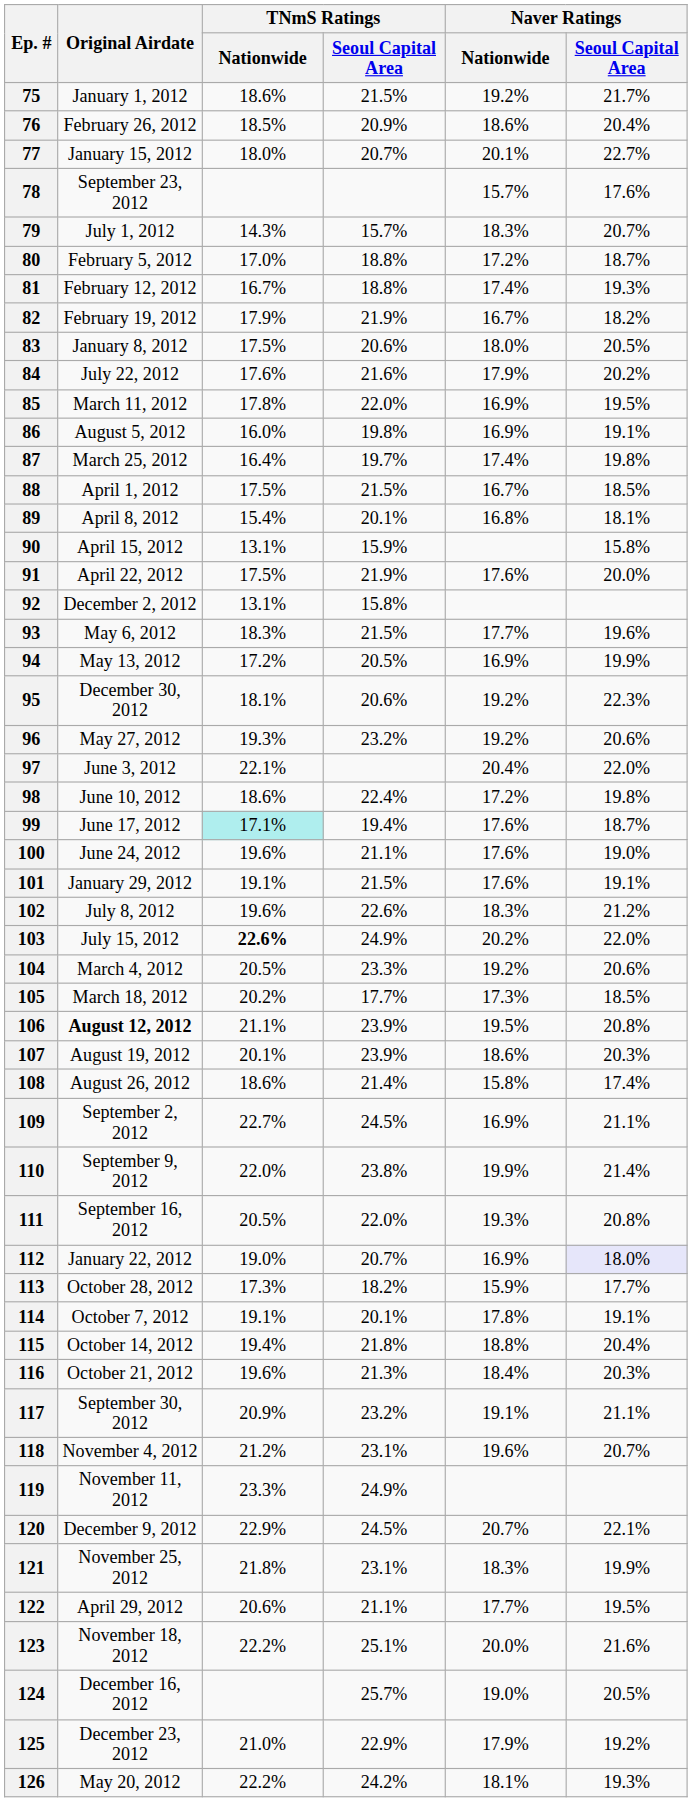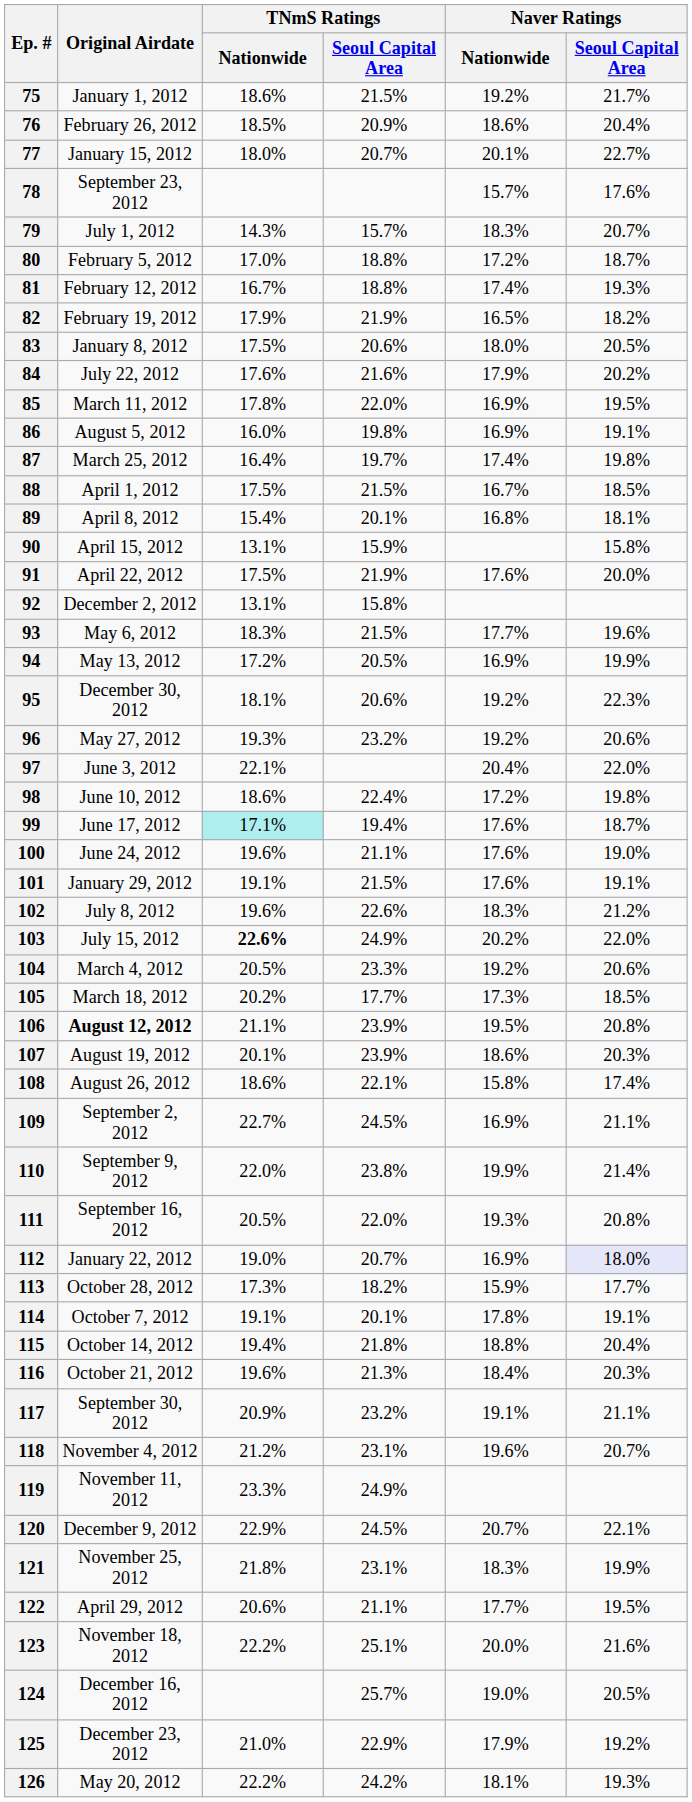 <table class=wikitable style="text-align:center">
 <tr>
 <th rowspan="2" style="width:40px;">Ep. #</th>
 <th rowspan="2" style="width:120px;">Original Airdate</th>
 <th colspan="2">TNmS Ratings</th>
 <th colspan="2">Naver Ratings</th>
 </tr>
 <tr>
 <th width=100>Nationwide</th>
 <th width=100><a href='#'>Seoul Capital Area</a></th>
 <th width=100>Nationwide</th>
 <th width=100><a href='#'>Seoul Capital Area</a></th>
 </tr>
 <tr>
 <th>75</th>
 <td>January 1, 2012</td>
 <td>18.6%</td>
 <td>21.5%</td>
 <td>19.2%</td>
 <td>21.7%</td>
 </tr>
 <tr>
 <th>76</th>
 <td>February 26, 2012</td>
 <td>18.5%</td>
 <td>20.9%</td>
 <td>18.6%</td>
 <td>20.4%</td>
 </tr>
 <tr>
 <th>77</th>
 <td>January 15, 2012</td>
 <td>18.0%</td>
 <td>20.7%</td>
 <td>20.1%</td>
 <td>22.7%</td>
 </tr>
 <tr>
 <th>78</th>
 <td>September 23, 2012</td>
 <td></td>
 <td></td>
 <td>15.7%</td>
 <td>17.6%</td>
 </tr>
 <tr>
 <th>79</th>
 <td>July 1, 2012</td>
 <td>14.3%</td>
 <td>15.7%</td>
 <td>18.3%</td>
 <td>20.7%</td>
 </tr>
 <tr>
 <th>80</th>
 <td>February 5, 2012</td>
 <td>17.0%</td>
 <td>18.8%</td>
 <td>17.2%</td>
 <td>18.7%</td>
 </tr>
 <tr>
 <th>81</th>
 <td>February 12, 2012</td>
 <td>16.7%</td>
 <td>18.8%</td>
 <td>17.4%</td>
 <td>19.3%</td>
 </tr>
 <tr>
 <th>82</th>
 <td>February 19, 2012</td>
 <td>17.9%</td>
 <td>21.9%</td>
-<td>16.7%</td>
+<td>16.5%</td>
 <td>18.2%</td>
 </tr>
 <tr>
 <th>83</th>
 <td>January 8, 2012</td>
 <td>17.5%</td>
 <td>20.6%</td>
 <td>18.0%</td>
 <td>20.5%</td>
 </tr>
 <tr>
 <th>84</th>
 <td>July 22, 2012</td>
 <td>17.6%</td>
 <td>21.6%</td>
 <td>17.9%</td>
 <td>20.2%</td>
 </tr>
 <tr>
 <th>85</th>
 <td>March 11, 2012</td>
 <td>17.8%</td>
 <td>22.0%</td>
 <td>16.9%</td>
 <td>19.5%</td>
 </tr>
 <tr>
 <th>86</th>
 <td>August 5, 2012</td>
 <td>16.0%</td>
 <td>19.8%</td>
 <td>16.9%</td>
 <td>19.1%</td>
 </tr>
 <tr>
 <th>87</th>
 <td>March 25, 2012</td>
 <td>16.4%</td>
 <td>19.7%</td>
 <td>17.4%</td>
 <td>19.8%</td>
 </tr>
 <tr>
 <th>88</th>
 <td>April 1, 2012</td>
 <td>17.5%</td>
 <td>21.5%</td>
 <td>16.7%</td>
 <td>18.5%</td>
 </tr>
 <tr>
 <th>89</th>
 <td>April 8, 2012</td>
 <td>15.4%</td>
 <td>20.1%</td>
 <td>16.8%</td>
 <td>18.1%</td>
 </tr>
 <tr>
 <th>90</th>
 <td>April 15, 2012</td>
 <td>13.1%</td>
 <td>15.9%</td>
 <td></td>
 <td>15.8%</td>
 </tr>
 <tr>
 <th>91</th>
 <td>April 22, 2012</td>
 <td>17.5%</td>
 <td>21.9%</td>
 <td>17.6%</td>
 <td>20.0%</td>
 </tr>
 <tr>
 <th>92</th>
 <td>December 2, 2012</td>
 <td>13.1%</td>
 <td>15.8%</td>
 <td></td>
 <td></td>
 </tr>
 <tr>
 <th>93</th>
 <td>May 6, 2012</td>
 <td>18.3%</td>
 <td>21.5%</td>
 <td>17.7%</td>
 <td>19.6%</td>
 </tr>
 <tr>
 <th>94</th>
 <td>May 13, 2012</td>
 <td>17.2%</td>
 <td>20.5%</td>
 <td>16.9%</td>
 <td>19.9%</td>
 </tr>
 <tr>
 <th>95</th>
 <td>December 30, 2012</td>
 <td>18.1%</td>
 <td>20.6%</td>
 <td>19.2%</td>
 <td>22.3%</td>
 </tr>
 <tr>
 <th>96</th>
 <td>May 27, 2012</td>
 <td>19.3%</td>
 <td>23.2%</td>
 <td>19.2%</td>
 <td>20.6%</td>
 </tr>
 <tr>
 <th>97</th>
 <td>June 3, 2012</td>
 <td>22.1%</td>
 <td></td>
 <td>20.4%</td>
 <td>22.0%</td>
 </tr>
 <tr>
 <th>98</th>
 <td>June 10, 2012</td>
 <td>18.6%</td>
 <td>22.4%</td>
 <td>17.2%</td>
 <td>19.8%</td>
 </tr>
 <tr>
 <th>99</th>
 <td>June 17, 2012</td>
 <td style="background: paleturquoise;">17.1%</td>
 <td>19.4%</td>
 <td>17.6%</td>
 <td>18.7%</td>
 </tr>
 <tr>
 <th>100</th>
 <td>June 24, 2012</td>
 <td>19.6%</td>
 <td>21.1%</td>
 <td>17.6%</td>
 <td>19.0%</td>
 </tr>
 <tr>
 <th>101</th>
 <td>January 29, 2012</td>
 <td>19.1%</td>
 <td>21.5%</td>
 <td>17.6%</td>
 <td>19.1%</td>
 </tr>
 <tr>
 <th>102</th>
 <td>July 8, 2012</td>
 <td>19.6%</td>
 <td>22.6%</td>
 <td>18.3%</td>
 <td>21.2%</td>
 </tr>
 <tr>
 <th>103</th>
 <td>July 15, 2012</td>
 <td><strong>22.6%</strong></td>
 <td>24.9%</td>
 <td>20.2%</td>
 <td>22.0%</td>
 </tr>
 <tr>
 <th>104</th>
 <td>March 4, 2012</td>
 <td>20.5%</td>
 <td>23.3%</td>
 <td>19.2%</td>
 <td>20.6%</td>
 </tr>
 <tr>
 <th>105</th>
 <td>March 18, 2012</td>
 <td>20.2%</td>
 <td>17.7%</td>
 <td>17.3%</td>
 <td>18.5%</td>
 </tr>
 <tr>
 <th>106</th>
 <td><strong>August 12, 2012</strong></td>
 <td>21.1%</td>
 <td>23.9%</td>
 <td>19.5%</td>
 <td>20.8%</td>
 </tr>
 <tr>
 <th>107</th>
 <td>August 19, 2012</td>
 <td>20.1%</td>
 <td>23.9%</td>
 <td>18.6%</td>
 <td>20.3%</td>
 </tr>
 <tr>
 <th>108</th>
 <td>August 26, 2012</td>
 <td>18.6%</td>
-<td>21.4%</td>
+<td>22.1%</td>
 <td>15.8%</td>
 <td>17.4%</td>
 </tr>
 <tr>
 <th>109</th>
 <td>September 2, 2012</td>
 <td>22.7%</td>
 <td>24.5%</td>
 <td>16.9%</td>
 <td>21.1%</td>
 </tr>
 <tr>
 <th>110</th>
 <td>September 9, 2012</td>
 <td>22.0%</td>
 <td>23.8%</td>
 <td>19.9%</td>
 <td>21.4%</td>
 </tr>
 <tr>
 <th>111</th>
 <td>September 16, 2012</td>
 <td>20.5%</td>
 <td>22.0%</td>
 <td>19.3%</td>
 <td>20.8%</td>
 </tr>
 <tr>
 <th>112</th>
 <td>January 22, 2012</td>
 <td>19.0%</td>
 <td>20.7%</td>
 <td>16.9%</td>
 <td style="background: lavender;">18.0%</td>
 </tr>
 <tr>
 <th>113</th>
 <td>October 28, 2012</td>
 <td>17.3%</td>
 <td>18.2%</td>
 <td>15.9%</td>
 <td>17.7%</td>
 </tr>
 <tr>
 <th>114</th>
 <td>October 7, 2012</td>
 <td>19.1%</td>
 <td>20.1%</td>
 <td>17.8%</td>
 <td>19.1%</td>
 </tr>
 <tr>
 <th>115</th>
 <td>October 14, 2012</td>
 <td>19.4%</td>
 <td>21.8%</td>
 <td>18.8%</td>
 <td>20.4%</td>
 </tr>
 <tr>
 <th>116</th>
 <td>October 21, 2012</td>
 <td>19.6%</td>
 <td>21.3%</td>
 <td>18.4%</td>
 <td>20.3%</td>
 </tr>
 <tr>
 <th>117</th>
 <td>September 30, 2012</td>
 <td>20.9%</td>
 <td>23.2%</td>
 <td>19.1%</td>
 <td>21.1%</td>
 </tr>
 <tr>
 <th>118</th>
 <td>November 4, 2012</td>
 <td>21.2%</td>
 <td>23.1%</td>
 <td>19.6%</td>
 <td>20.7%</td>
 </tr>
 <tr>
 <th>119</th>
 <td>November 11, 2012</td>
 <td>23.3%</td>
 <td>24.9%</td>
 <td></td>
 <td></td>
 </tr>
 <tr>
 <th>120</th>
 <td>December 9, 2012</td>
 <td>22.9%</td>
 <td>24.5%</td>
 <td>20.7%</td>
 <td>22.1%</td>
 </tr>
 <tr>
 <th>121</th>
 <td>November 25, 2012</td>
 <td>21.8%</td>
 <td>23.1%</td>
 <td>18.3%</td>
 <td>19.9%</td>
 </tr>
 <tr>
 <th>122</th>
 <td>April 29, 2012</td>
 <td>20.6%</td>
 <td>21.1%</td>
 <td>17.7%</td>
 <td>19.5%</td>
 </tr>
 <tr>
 <th>123</th>
 <td>November 18, 2012</td>
 <td>22.2%</td>
 <td>25.1%</td>
 <td>20.0%</td>
 <td>21.6%</td>
 </tr>
 <tr>
 <th>124</th>
 <td>December 16, 2012</td>
 <td></td>
 <td>25.7%</td>
 <td>19.0%</td>
 <td>20.5%</td>
 </tr>
 <tr>
 <th>125</th>
 <td>December 23, 2012</td>
 <td>21.0%</td>
 <td>22.9%</td>
 <td>17.9%</td>
 <td>19.2%</td>
 </tr>
 <tr>
 <th>126</th>
 <td>May 20, 2012</td>
 <td>22.2%</td>
 <td>24.2%</td>
 <td>18.1%</td>
 <td>19.3%</td>
 </tr>
 </table>
